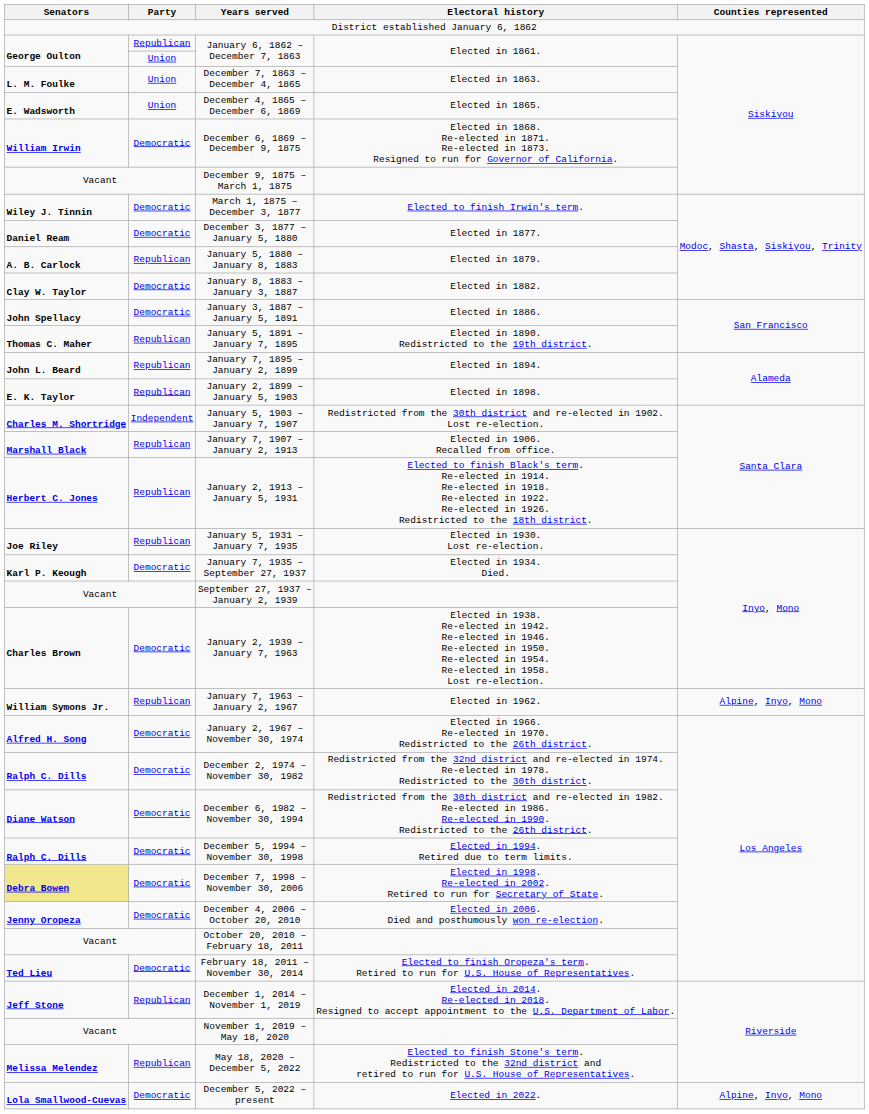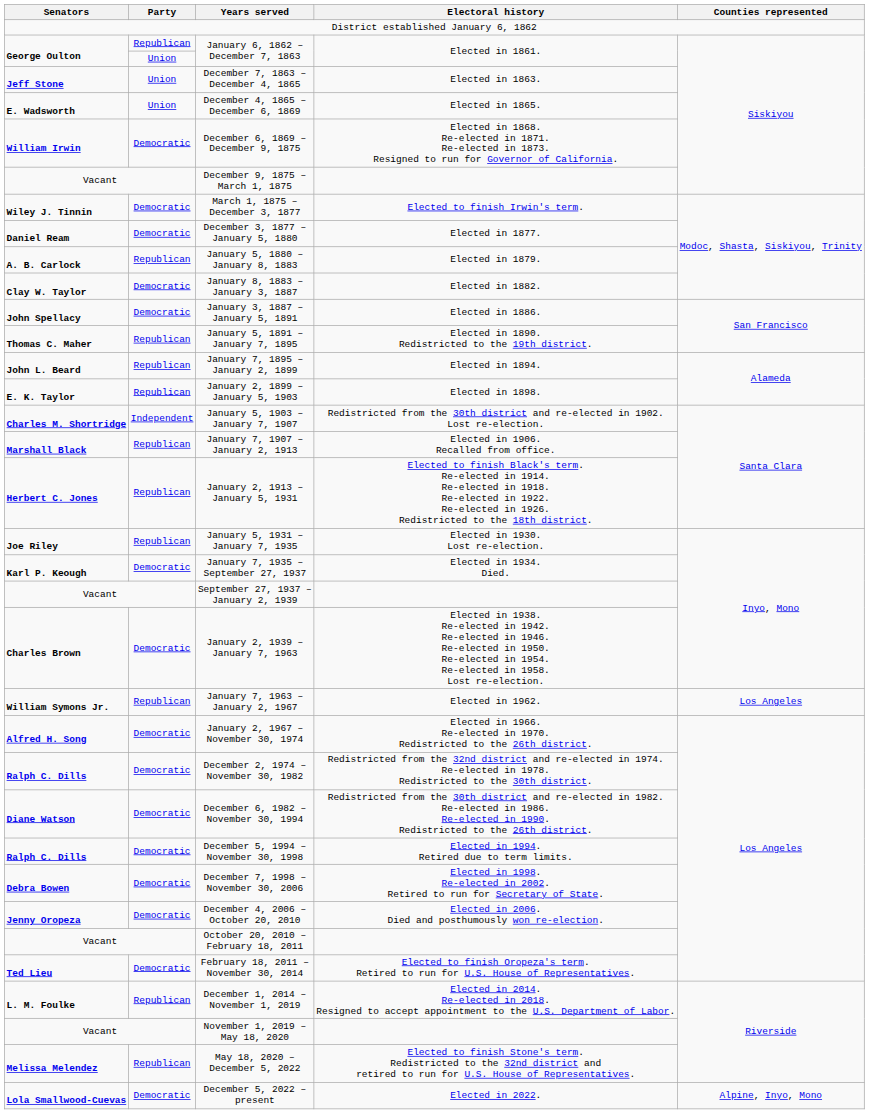 <table class=wikitable style="text-align:center">
 <tr>
 <th>Senators</th>
 <th>Party</th>
 <th>Years served</th>
 <th>Electoral history</th>
 <th>Counties represented</th>
 </tr>
 <tr>
 <td colspan=5>District established January 6, 1862</td>
 </tr>
 <tr>
 <td rowspan=2 align=left><br><strong>George Oulton</strong><br></td>
 <td><a href='#'>Republican</a></td>
 <td rowspan=2>January 6, 1862 – <br> December 7, 1863</td>
 <td rowspan=2>Elected in 1861. <br> </td>
 <td rowspan="6"><a href='#'>Siskiyou</a></td>
 </tr>
 <tr>
 <td><a href='#'>Union</a></td>
 </tr>
 <tr>
-<td align=left><br><strong>L. M. Foulke</strong><br></td>
+<td align=left><br><strong><a href='#'>Jeff Stone</a></strong><br></td>
 <td><a href='#'>Union</a></td>
 <td>December 7, 1863 – <br> December 4, 1865</td>
 <td>Elected in 1863. <br> </td>
 </tr>
 <tr>
 <td align=left><br><strong>E. Wadsworth</strong><br></td>
 <td><a href='#'>Union</a></td>
 <td>December 4, 1865 – <br> December 6, 1869</td>
 <td>Elected in 1865. <br> </td>
 </tr>
 <tr>
 <td align=left><br><strong><a href='#'>William Irwin</a></strong><br></td>
 <td><a href='#'>Democratic</a></td>
 <td>December 6, 1869 – <br> December 9, 1875</td>
 <td>Elected in 1868. <br> Re-elected in 1871. <br> Re-elected in 1873. <br> Resigned to run for <a href='#'>Governor of California</a>.</td>
 </tr>
 <tr>
 <td colspan="2">Vacant</td>
 <td>December 9, 1875 – <br> March 1, 1875</td>
 <td></td>
 </tr>
 <tr>
 <td align=left><br><strong>Wiley J. Tinnin</strong><br></td>
 <td><a href='#'>Democratic</a></td>
 <td>March 1, 1875 – <br> December 3, 1877</td>
 <td><a href='#'>Elected to finish Irwin's term</a>. <br> </td>
 <td rowspan="4"><a href='#'>Modoc</a>, <a href='#'>Shasta</a>, <a href='#'>Siskiyou</a>, <a href='#'>Trinity</a></td>
 </tr>
 <tr>
 <td align=left><br><strong>Daniel Ream</strong><br></td>
 <td><a href='#'>Democratic</a></td>
 <td>December 3, 1877 – <br> January 5, 1880</td>
 <td>Elected in 1877. <br> </td>
 </tr>
 <tr>
 <td align=left><br><strong>A. B. Carlock</strong><br></td>
 <td><a href='#'>Republican</a></td>
 <td>January 5, 1880 – <br> January 8, 1883</td>
 <td>Elected in 1879. <br> </td>
 </tr>
 <tr>
 <td align=left><br><strong>Clay W. Taylor</strong><br></td>
 <td><a href='#'>Democratic</a></td>
 <td>January 8, 1883  – <br> January 3, 1887</td>
 <td>Elected in 1882. <br> </td>
 </tr>
 <tr>
 <td align=left><br><strong>John Spellacy</strong><br></td>
 <td><a href='#'>Democratic</a></td>
 <td>January 3, 1887  – <br> January 5, 1891</td>
 <td>Elected in 1886. <br> </td>
 <td rowspan="2"><a href='#'>San Francisco</a></td>
 </tr>
 <tr>
 <td align=left><br><strong>Thomas C. Maher</strong><br></td>
 <td><a href='#'>Republican</a></td>
 <td>January 5, 1891  – <br> January 7, 1895</td>
 <td>Elected in 1890. <br> Redistricted to the <a href='#'>19th district</a>.</td>
 </tr>
 <tr>
 <td align=left><br><strong>John L. Beard</strong><br></td>
 <td><a href='#'>Republican</a></td>
 <td>January 7, 1895  – <br> January 2, 1899</td>
 <td>Elected in 1894. <br> </td>
 <td rowspan="2"><a href='#'>Alameda</a></td>
 </tr>
 <tr>
 <td align=left><br><strong>E. K. Taylor</strong><br></td>
 <td><a href='#'>Republican</a></td>
 <td>January 2, 1899  – <br> January 5, 1903</td>
 <td>Elected in 1898. <br> </td>
 </tr>
 <tr>
 <td align=left><br><strong><a href='#'>Charles M. Shortridge</a></strong><br></td>
 <td><a href='#'>Independent</a></td>
 <td>January 5, 1903  – <br> January 7, 1907</td>
 <td>Redistricted from the <a href='#'>30th district</a> and re-elected in 1902. <br> Lost re-election.</td>
 <td rowspan="3"><a href='#'>Santa Clara</a></td>
 </tr>
 <tr>
 <td align=left><br><strong><a href='#'>Marshall Black</a></strong><br></td>
 <td><a href='#'>Republican</a></td>
 <td>January 7, 1907  – <br> January 2, 1913</td>
 <td>Elected in 1906. <br> Recalled from office.</td>
 </tr>
 <tr>
 <td align=left><br><strong><a href='#'>Herbert C. Jones</a></strong><br></td>
 <td><a href='#'>Republican</a></td>
 <td>January 2, 1913  – <br> January 5, 1931</td>
 <td><a href='#'>Elected to finish Black's term</a>. <br> Re-elected in 1914. <br> Re-elected in 1918. <br> Re-elected in 1922. <br> Re-elected in 1926. <br> Redistricted to the <a href='#'>18th district</a>.</td>
 </tr>
 <tr>
 <td align=left><br><strong>Joe Riley</strong><br></td>
 <td><a href='#'>Republican</a></td>
 <td>January 5, 1931  – <br> January 7, 1935</td>
 <td>Elected in 1930. <br> Lost re-election.</td>
 <td rowspan="4"><a href='#'>Inyo</a>, <a href='#'>Mono</a></td>
 </tr>
 <tr>
 <td align=left><br><strong>Karl P. Keough</strong><br></td>
 <td><a href='#'>Democratic</a></td>
 <td>January 7, 1935  – <br> September 27, 1937</td>
 <td>Elected in 1934. <br> Died.</td>
 </tr>
 <tr>
 <td colspan="2">Vacant</td>
 <td>September 27, 1937 – <br> January 2, 1939</td>
 <td></td>
 </tr>
 <tr>
 <td align=left><br><strong>Charles Brown</strong><br></td>
 <td><a href='#'>Democratic</a></td>
 <td>January 2, 1939  – <br> January 7, 1963</td>
 <td>Elected in 1938. <br> Re-elected in 1942. <br> Re-elected in 1946. <br> Re-elected in 1950. <br> Re-elected in 1954. <br> Re-elected in 1958. <br> Lost re-election.</td>
 </tr>
 <tr>
 <td align=left><br><strong>William Symons Jr.</strong><br></td>
 <td><a href='#'>Republican</a></td>
 <td>January 7, 1963  – <br> January 2, 1967</td>
 <td>Elected in 1962. <br> </td>
-<td><a href='#'>Alpine</a>, <a href='#'>Inyo</a>, <a href='#'>Mono</a></td>
+<td><a href='#'>Los Angeles</a></td>
 </tr>
 <tr>
 <td align=left><br><strong><a href='#'>Alfred H. Song</a></strong><br></td>
 <td><a href='#'>Democratic</a></td>
 <td>January 2, 1967  – <br> November 30, 1974</td>
 <td>Elected in 1966. <br> Re-elected in 1970. <br> Redistricted to the <a href='#'>26th district</a>.</td>
 <td rowspan="8"><a href='#'>Los Angeles</a></td>
 </tr>
 <tr>
 <td align=left><br><strong><a href='#'>Ralph C. Dills</a></strong><br></td>
 <td><a href='#'>Democratic</a></td>
 <td>December 2, 1974  – <br> November 30, 1982</td>
 <td>Redistricted from the <a href='#'>32nd district</a> and re-elected in 1974. <br> Re-elected in 1978. <br> Redistricted to the <a href='#'>30th district</a>.</td>
 </tr>
 <tr>
 <td align=left><br><strong><a href='#'>Diane Watson</a></strong><br></td>
 <td><a href='#'>Democratic</a></td>
 <td>December 6, 1982  – <br> November 30, 1994</td>
 <td>Redistricted from the <a href='#'>30th district</a> and re-elected in 1982. <br> Re-elected in 1986. <br> <a href='#'>Re-elected in 1990</a>. <br> Redistricted to the <a href='#'>26th district</a>.</td>
 </tr>
 <tr>
 <td align=left><br><strong><a href='#'>Ralph C. Dills</a></strong><br></td>
 <td><a href='#'>Democratic</a></td>
 <td>December 5, 1994  – <br> November 30, 1998</td>
 <td><a href='#'>Elected in 1994</a>. <br> Retired due to term limits.</td>
 </tr>
 <tr>
-<td align=left style="background: khaki;"><br><strong><a href='#'>Debra Bowen</a></strong><br></td>
+<td align=left><br><strong><a href='#'>Debra Bowen</a></strong><br></td>
 <td><a href='#'>Democratic</a></td>
 <td>December 7, 1998  – <br> November 30, 2006</td>
 <td><a href='#'>Elected in 1998</a>. <br> <a href='#'>Re-elected in 2002</a>. <br> Retired to run for <a href='#'>Secretary of State</a>.</td>
 </tr>
 <tr>
 <td align=left><br><strong><a href='#'>Jenny Oropeza</a></strong><br></td>
 <td><a href='#'>Democratic</a></td>
 <td>December 4, 2006  – <br> October 20, 2010</td>
 <td><a href='#'>Elected in 2006</a>. <br> Died and posthumously <a href='#'>won re-election</a>.</td>
 </tr>
 <tr>
 <td colspan="2">Vacant</td>
 <td>October 20, 2010 – <br> February 18, 2011</td>
 <td></td>
 </tr>
 <tr>
 <td align=left><br><strong><a href='#'>Ted Lieu</a></strong><br></td>
 <td><a href='#'>Democratic</a></td>
 <td>February 18, 2011  – <br> November 30, 2014</td>
 <td><a href='#'>Elected to finish Oropeza's term</a>. <br> Retired to run for <a href='#'>U.S. House of Representatives</a>.</td>
 </tr>
 <tr>
-<td align=left><br><strong><a href='#'>Jeff Stone</a></strong><br></td>
+<td align=left><br><strong>L. M. Foulke</strong><br></td>
 <td><a href='#'>Republican</a></td>
 <td>December 1, 2014  – <br> November 1, 2019</td>
 <td><a href='#'>Elected in 2014</a>. <br> <a href='#'>Re-elected in 2018</a>. <br> Resigned to accept appointment to the <a href='#'>U.S. Department of Labor</a>.</td>
 <td rowspan="3"><a href='#'>Riverside</a></td>
 </tr>
 <tr>
 <td colspan="2">Vacant</td>
 <td>November 1, 2019 – <br> May 18, 2020</td>
 <td></td>
 </tr>
 <tr>
 <td align=left><br><strong><a href='#'>Melissa Melendez</a></strong><br></td>
 <td><a href='#'>Republican</a></td>
 <td>May 18, 2020  – <br> December 5, 2022</td>
 <td><a href='#'>Elected to finish Stone's term</a>. <br> Redistricted to the <a href='#'>32nd district</a> and <br> retired to run for <a href='#'>U.S. House of Representatives</a>.</td>
 </tr>
 <tr>
 <td align=left><br><strong><a href='#'>Lola Smallwood-Cuevas</a></strong><br></td>
 <td><a href='#'>Democratic</a></td>
 <td>December 5, 2022  – <br>present</td>
 <td><a href='#'>Elected in 2022</a>.</td>
 <td><a href='#'>Alpine</a>, <a href='#'>Inyo</a>, <a href='#'>Mono</a></td>
 </tr>
 </table>
